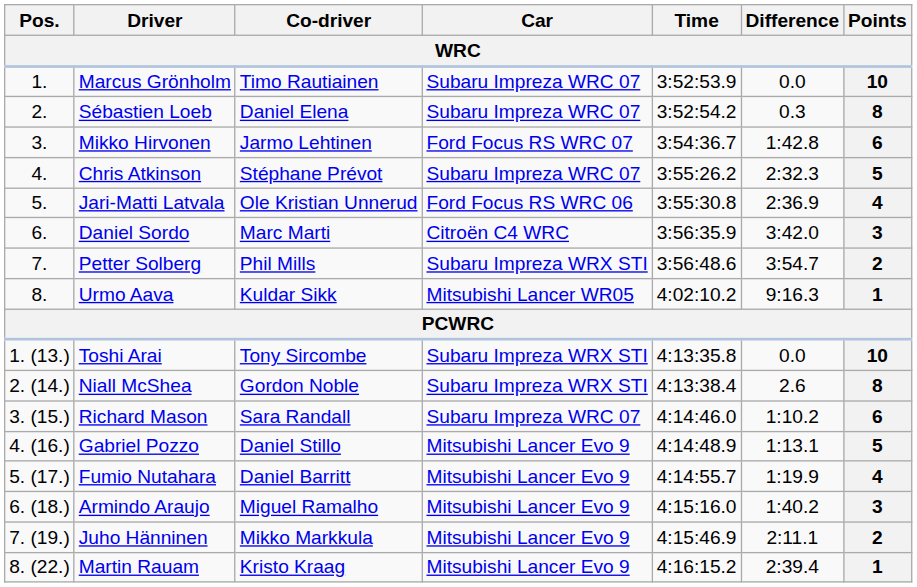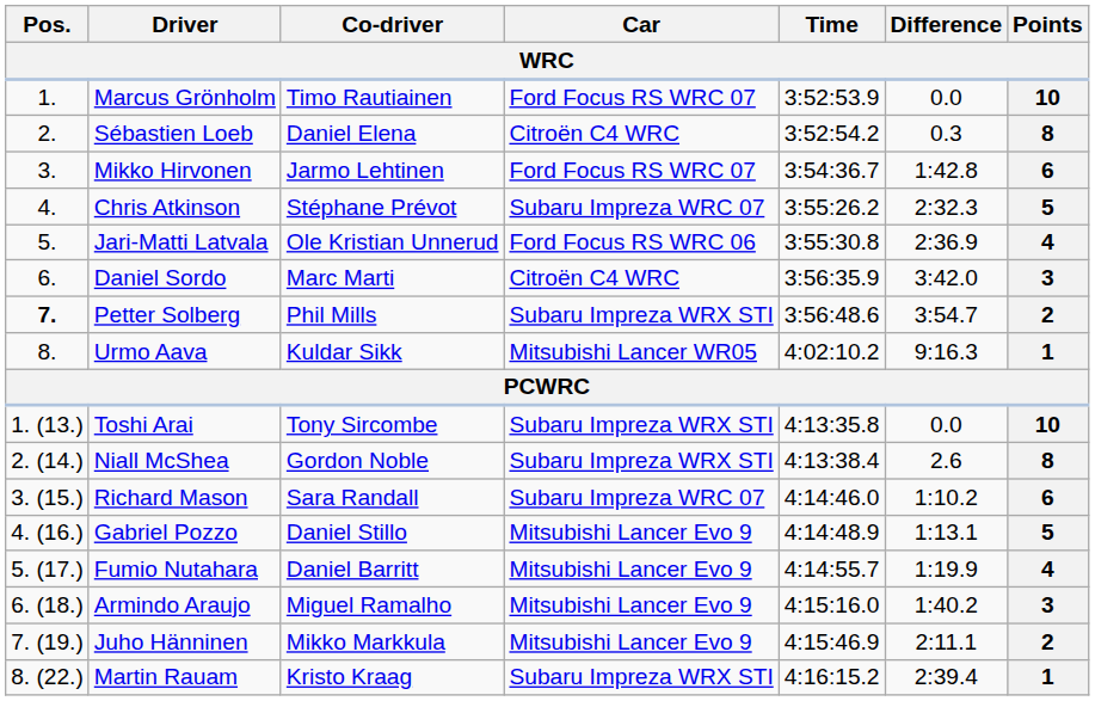 <table class="wikitable" style="text-align: center; font-size: 90%; max-width: 950px;">
 <tr>
 <th>Pos.</th>
 <th>Driver</th>
 <th>Co-driver</th>
 <th>Car</th>
 <th>Time</th>
 <th>Difference</th>
 <th>Points</th>
 </tr>
 <tr>
 <th colspan="7" style="border-bottom: 2px solid LightSteelBlue;">WRC</th>
 </tr>
 <tr>
 <td>1.</td>
 <td align=left> <a href='#'>Marcus Grönholm</a></td>
 <td align=left> <a href='#'>Timo Rautiainen</a></td>
-<td align=left><a href='#'>Subaru Impreza WRC 07</a></td>
+<td align=left><a href='#'>Ford Focus RS WRC 07</a></td>
 <td>3:52:53.9</td>
 <td>0.0</td>
 <th>10</th>
 </tr>
 <tr>
 <td>2.</td>
 <td align=left> <a href='#'>Sébastien Loeb</a></td>
 <td align=left> <a href='#'>Daniel Elena</a></td>
-<td align=left><a href='#'>Subaru Impreza WRC 07</a></td>
+<td align=left><a href='#'>Citroën C4 WRC</a></td>
 <td>3:52:54.2</td>
 <td>0.3</td>
 <th>8</th>
 </tr>
 <tr>
 <td>3.</td>
 <td align=left> <a href='#'>Mikko Hirvonen</a></td>
 <td align=left> <a href='#'>Jarmo Lehtinen</a></td>
 <td align=left><a href='#'>Ford Focus RS WRC 07</a></td>
 <td>3:54:36.7</td>
 <td>1:42.8</td>
 <th>6</th>
 </tr>
 <tr>
 <td>4.</td>
 <td align=left> <a href='#'>Chris Atkinson</a></td>
 <td align=left> <a href='#'>Stéphane Prévot</a></td>
 <td align=left><a href='#'>Subaru Impreza WRC 07</a></td>
 <td>3:55:26.2</td>
 <td>2:32.3</td>
 <th>5</th>
 </tr>
 <tr>
 <td>5.</td>
 <td align=left> <a href='#'>Jari-Matti Latvala</a></td>
 <td align=left> <a href='#'>Ole Kristian Unnerud</a></td>
 <td align=left><a href='#'>Ford Focus RS WRC 06</a></td>
 <td>3:55:30.8</td>
 <td>2:36.9</td>
 <th>4</th>
 </tr>
 <tr>
 <td>6.</td>
 <td align=left> <a href='#'>Daniel Sordo</a></td>
 <td align=left> <a href='#'>Marc Marti</a></td>
 <td align=left><a href='#'>Citroën C4 WRC</a></td>
 <td>3:56:35.9</td>
 <td>3:42.0</td>
 <th>3</th>
 </tr>
 <tr>
-<td>7.</td>
+<td><strong>7.</strong></td>
 <td align=left> <a href='#'>Petter Solberg</a></td>
 <td align=left> <a href='#'>Phil Mills</a></td>
 <td align="left"><a href='#'>Subaru Impreza WRX STI</a></td>
 <td>3:56:48.6</td>
 <td>3:54.7</td>
 <th>2</th>
 </tr>
 <tr>
 <td>8.</td>
 <td align=left> <a href='#'>Urmo Aava</a></td>
 <td align=left> <a href='#'>Kuldar Sikk</a></td>
 <td align=left><a href='#'>Mitsubishi Lancer WR05</a></td>
 <td>4:02:10.2</td>
 <td>9:16.3</td>
 <th>1</th>
 </tr>
 <tr>
 <th colspan="7" style="border-bottom: 2px solid LightSteelBlue;">PCWRC</th>
 </tr>
 <tr>
 <td>1. (13.)</td>
 <td align="left"> <a href='#'>Toshi Arai</a></td>
 <td align="left"> <a href='#'>Tony Sircombe</a></td>
 <td align="left"><a href='#'>Subaru Impreza WRX STI</a></td>
 <td>4:13:35.8</td>
 <td>0.0</td>
 <th>10</th>
 </tr>
 <tr>
 <td>2. (14.)</td>
 <td align="left"> <a href='#'>Niall McShea</a></td>
 <td align="left"> <a href='#'>Gordon Noble</a></td>
 <td align="left"><a href='#'>Subaru Impreza WRX STI</a></td>
 <td>4:13:38.4</td>
 <td>2.6</td>
 <th>8</th>
 </tr>
 <tr>
 <td>3. (15.)</td>
 <td align="left"> <a href='#'>Richard Mason</a></td>
 <td align="left"> <a href='#'>Sara Randall</a></td>
 <td align=left><a href='#'>Subaru Impreza WRC 07</a></td>
 <td>4:14:46.0</td>
 <td>1:10.2</td>
 <th>6</th>
 </tr>
 <tr>
 <td>4. (16.)</td>
 <td align="left"> <a href='#'>Gabriel Pozzo</a></td>
 <td align="left"> <a href='#'>Daniel Stillo</a></td>
 <td align="left"><a href='#'>Mitsubishi Lancer Evo 9</a></td>
 <td>4:14:48.9</td>
 <td>1:13.1</td>
 <th>5</th>
 </tr>
 <tr>
 <td>5. (17.)</td>
 <td align="left"> <a href='#'>Fumio Nutahara</a></td>
 <td align="left"> <a href='#'>Daniel Barritt</a></td>
 <td align="left"><a href='#'>Mitsubishi Lancer Evo 9</a></td>
 <td>4:14:55.7</td>
 <td>1:19.9</td>
 <th>4</th>
 </tr>
 <tr>
 <td>6. (18.)</td>
 <td align="left"> <a href='#'>Armindo Araujo</a></td>
 <td align="left"> <a href='#'>Miguel Ramalho</a></td>
 <td align="left"><a href='#'>Mitsubishi Lancer Evo 9</a></td>
 <td>4:15:16.0</td>
 <td>1:40.2</td>
 <th>3</th>
 </tr>
 <tr>
 <td>7. (19.)</td>
 <td align="left"> <a href='#'>Juho Hänninen</a></td>
 <td align="left"> <a href='#'>Mikko Markkula</a></td>
 <td align="left"><a href='#'>Mitsubishi Lancer Evo 9</a></td>
 <td>4:15:46.9</td>
 <td>2:11.1</td>
 <th>2</th>
 </tr>
 <tr>
 <td>8. (22.)</td>
 <td align="left"> <a href='#'>Martin Rauam</a></td>
 <td align="left"> <a href='#'>Kristo Kraag</a></td>
-<td align="left"><a href='#'>Mitsubishi Lancer Evo 9</a></td>
+<td align="left"><a href='#'>Subaru Impreza WRX STI</a></td>
 <td>4:16:15.2</td>
 <td>2:39.4</td>
 <th>1</th>
 </tr>
 </table>
